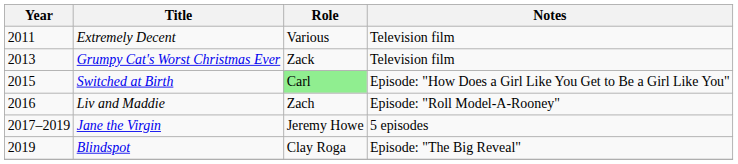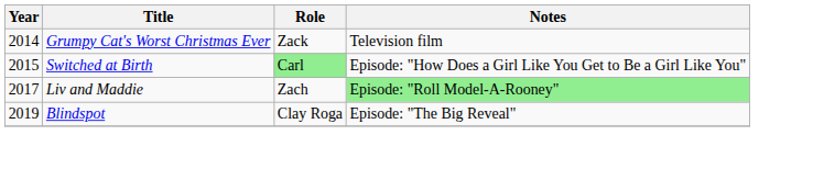 <table class="wikitable sortable">
 <tr>
 <th>Year</th>
 <th>Title</th>
 <th>Role</th>
 <th class="unsortable">Notes</th>
 </tr>
 <tr>
-<td>2011</td>
-<td><em>Extremely Decent</em></td>
-<td>Various</td>
-<td>Television film</td>
-</tr>
-<tr>
-<td>2013</td>
+<td>2014</td>
 <td><em><a href='#'>Grumpy Cat's Worst Christmas Ever</a></em></td>
 <td>Zack</td>
 <td>Television film</td>
 </tr>
 <tr>
 <td>2015</td>
 <td><em><a href='#'>Switched at Birth</a></em></td>
 <td style="background: lightgreen;">Carl</td>
 <td>Episode: "How Does a Girl Like You Get to Be a Girl Like You"</td>
 </tr>
 <tr>
-<td>2016</td>
+<td>2017</td>
 <td><em>Liv and Maddie</em></td>
 <td>Zach</td>
-<td>Episode: "Roll Model-A-Rooney"</td>
-</tr>
-<tr>
-<td>2017–2019</td>
-<td><em><a href='#'>Jane the Virgin</a></em></td>
-<td>Jeremy Howe</td>
-<td>5 episodes</td>
+<td style="background: lightgreen;">Episode: "Roll Model-A-Rooney"</td>
 </tr>
 <tr>
 <td>2019</td>
 <td><em><a href='#'>Blindspot</a></em></td>
 <td>Clay Roga</td>
 <td>Episode: "The Big Reveal"</td>
 </tr>
 <tr>
 </tr>
 </table>
